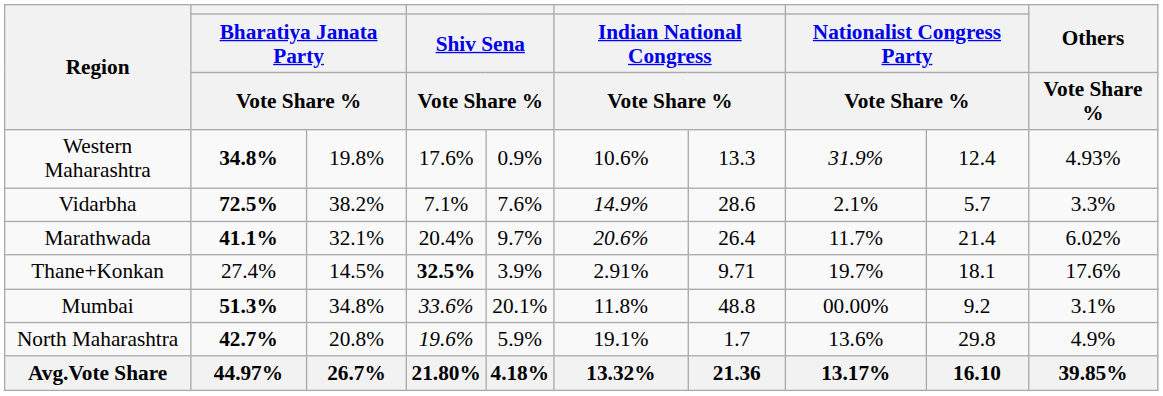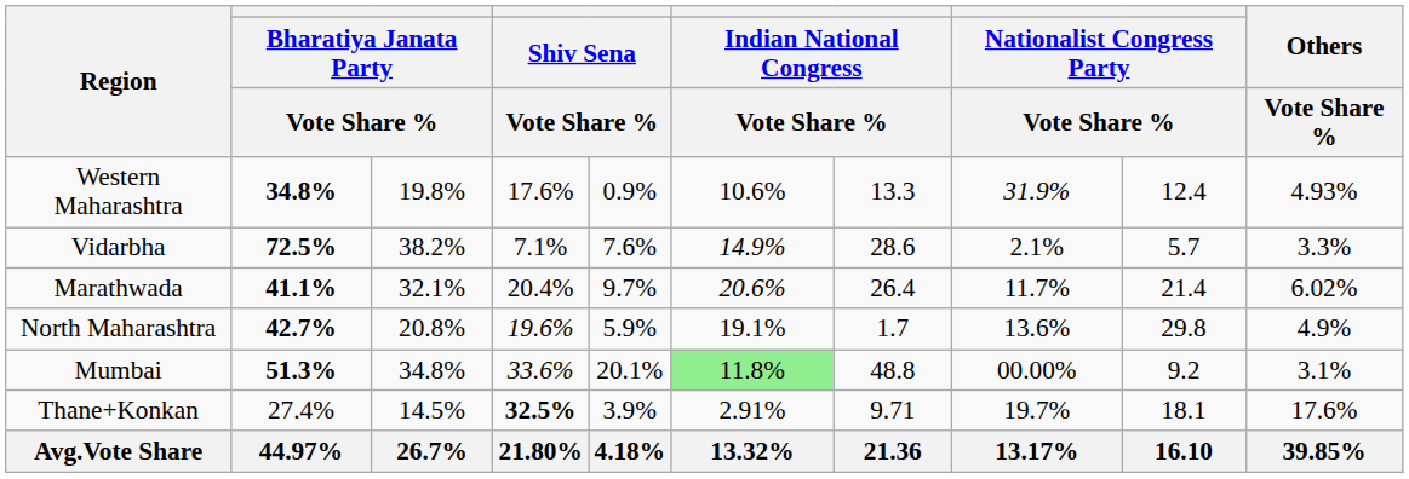 <table class="wikitable sortable" style="text-align:center;">
 <tr>
 <th rowspan="3">Region</th>
 <th colspan="2"></th>
 <th colspan="2"></th>
 <th colspan="2"></th>
 <th colspan="2"></th>
 <th rowspan="2">Others</th>
 </tr>
 <tr bgcolor="#cccccc">
 <th colspan="2"><a href='#'>Bharatiya Janata Party</a></th>
 <th colspan="2"><a href='#'>Shiv Sena</a></th>
 <th colspan="2"><a href='#'>Indian National Congress</a></th>
 <th colspan="2"><a href='#'>Nationalist Congress Party</a></th>
 </tr>
 <tr>
 <th colspan="2">Vote Share %</th>
 <th colspan="2">Vote Share %</th>
 <th colspan="2">Vote Share %</th>
 <th colspan="2">Vote Share %</th>
 <th>Vote Share %</th>
 </tr>
 <tr>
 <td>Western Maharashtra</td>
 <td><strong>34.8%</strong></td>
 <td> 19.8%</td>
 <td>17.6%</td>
 <td> 0.9%</td>
 <td>10.6%</td>
 <td> 13.3</td>
 <td><em>31.9%</em></td>
 <td> 12.4</td>
 <td>4.93%</td>
 </tr>
 <tr>
 <td>Vidarbha</td>
 <td><strong>72.5%</strong></td>
 <td> 38.2%</td>
 <td>7.1%</td>
 <td> 7.6%</td>
 <td><em>14.9%</em></td>
 <td> 28.6</td>
 <td>2.1%</td>
 <td> 5.7</td>
 <td>3.3%</td>
 </tr>
 <tr>
 <td>Marathwada</td>
 <td><strong>41.1%</strong></td>
 <td> 32.1%</td>
 <td>20.4%</td>
 <td> 9.7%</td>
 <td><em>20.6%</em></td>
 <td> 26.4</td>
 <td>11.7%</td>
 <td> 21.4</td>
 <td>6.02%</td>
 </tr>
 <tr>
+<td>North Maharashtra</td>
+<td><strong>42.7%</strong></td>
+<td> 20.8%</td>
+<td><em>19.6%</em></td>
+<td> 5.9%</td>
+<td>19.1%</td>
+<td> 1.7</td>
+<td>13.6%</td>
+<td> 29.8</td>
+<td>4.9%</td>
+</tr>
+<tr>
+<td>Mumbai</td>
+<td><strong>51.3%</strong></td>
+<td> 34.8%</td>
+<td><em>33.6%</em></td>
+<td> 20.1%</td>
+<td style="background: lightgreen;">11.8%</td>
+<td> 48.8</td>
+<td>00.00%</td>
+<td> 9.2</td>
+<td>3.1%</td>
+</tr>
+<tr>
 <td>Thane+Konkan</td>
 <td>27.4%</td>
 <td> 14.5%</td>
 <td><strong>32.5%</strong></td>
 <td> 3.9%</td>
 <td>2.91%</td>
 <td> 9.71</td>
 <td>19.7%</td>
 <td> 18.1</td>
 <td>17.6%</td>
-</tr>
-<tr>
-<td>Mumbai</td>
-<td><strong>51.3%</strong></td>
-<td> 34.8%</td>
-<td><em>33.6%</em></td>
-<td> 20.1%</td>
-<td>11.8%</td>
-<td> 48.8</td>
-<td>00.00%</td>
-<td> 9.2</td>
-<td>3.1%</td>
-</tr>
-<tr>
-<td>North Maharashtra</td>
-<td><strong>42.7%</strong></td>
-<td> 20.8%</td>
-<td><em>19.6%</em></td>
-<td> 5.9%</td>
-<td>19.1%</td>
-<td> 1.7</td>
-<td>13.6%</td>
-<td> 29.8</td>
-<td>4.9%</td>
 </tr>
 <tr>
 <th>Avg.Vote Share</th>
 <th>44.97%</th>
 <th> 26.7%</th>
 <th>21.80%</th>
 <th> 4.18%</th>
 <th>13.32%</th>
 <th> 21.36</th>
 <th><strong>13.17%</strong></th>
 <th> 16.10</th>
 <th><strong>39.85%</strong></th>
 </tr>
 </table>
